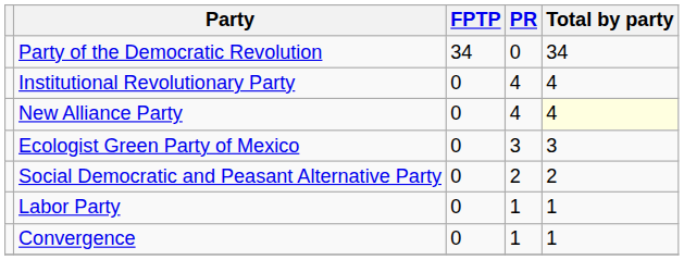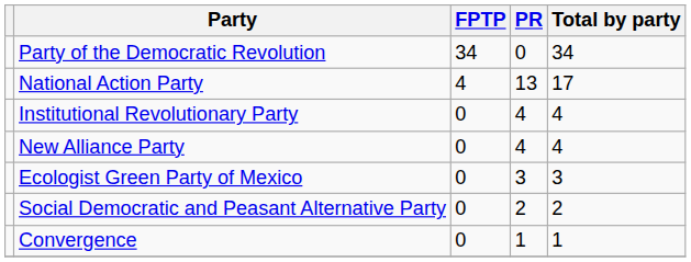 <table class="wikitable">
 <tr>
 <th></th>
 <th>Party</th>
 <th><a href='#'>FPTP</a></th>
 <th><a href='#'>PR</a></th>
 <th>Total by party</th>
 </tr>
 <tr>
 <td></td>
 <td><a href='#'>Party of the Democratic Revolution</a></td>
 <td>34</td>
 <td>0</td>
 <td>34</td>
 </tr>
 <tr>
 <td></td>
+<td><a href='#'>National Action Party</a></td>
+<td>4</td>
+<td>13</td>
+<td>17</td>
+</tr>
+<tr>
+<td></td>
 <td><a href='#'>Institutional Revolutionary Party</a></td>
 <td>0</td>
 <td>4</td>
 <td>4</td>
 </tr>
 <tr>
 <td></td>
 <td><a href='#'>New Alliance Party</a></td>
 <td>0</td>
 <td>4</td>
-<td style="background: lightyellow;">4</td>
+<td>4</td>
 </tr>
 <tr>
 <td></td>
 <td><a href='#'>Ecologist Green Party of Mexico</a></td>
 <td>0</td>
 <td>3</td>
 <td>3</td>
 </tr>
 <tr>
 <td></td>
 <td><a href='#'>Social Democratic and Peasant Alternative Party</a></td>
 <td>0</td>
 <td>2</td>
 <td>2</td>
 </tr>
 <tr>
 <td></td>
-<td><a href='#'>Labor Party</a></td>
-<td>0</td>
-<td>1</td>
-<td>1</td>
-</tr>
-<tr>
-<td></td>
 <td><a href='#'>Convergence</a></td>
 <td>0</td>
 <td>1</td>
 <td>1</td>
 </tr>
 <tr>
 </tr>
 </table>
